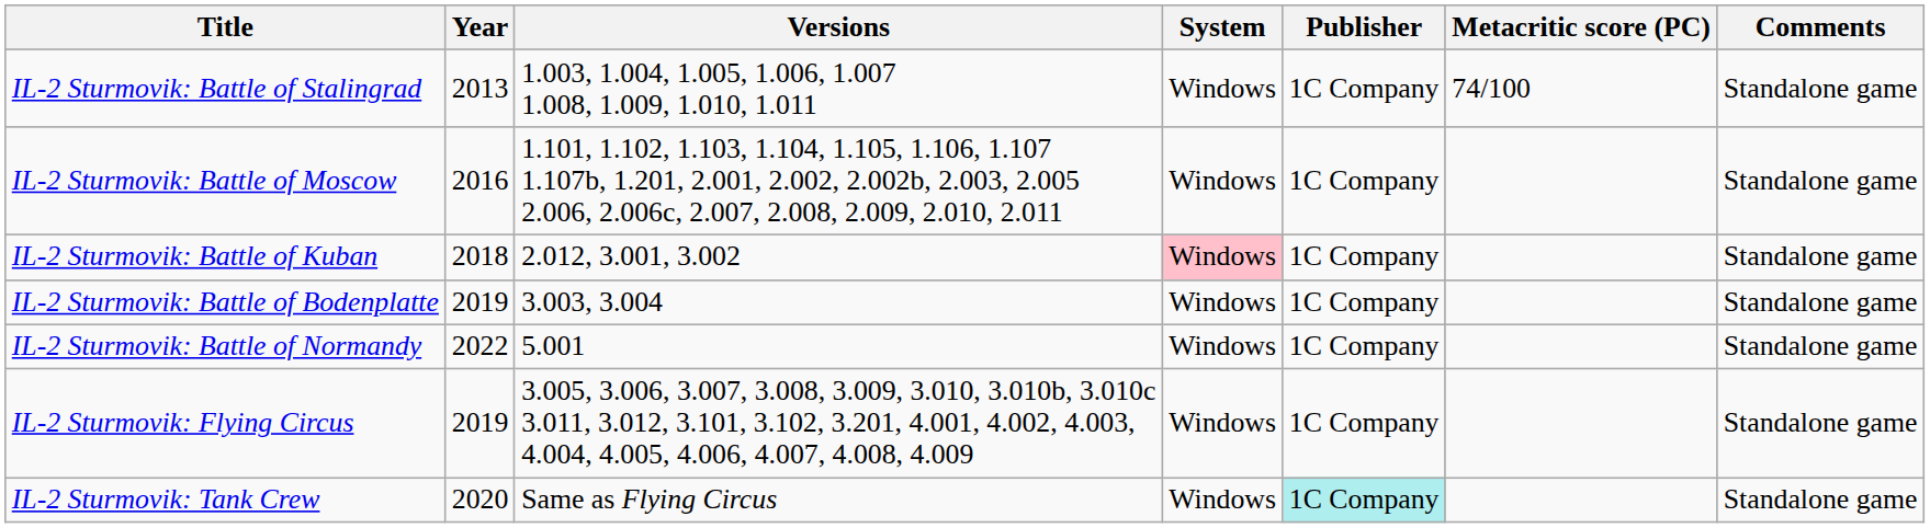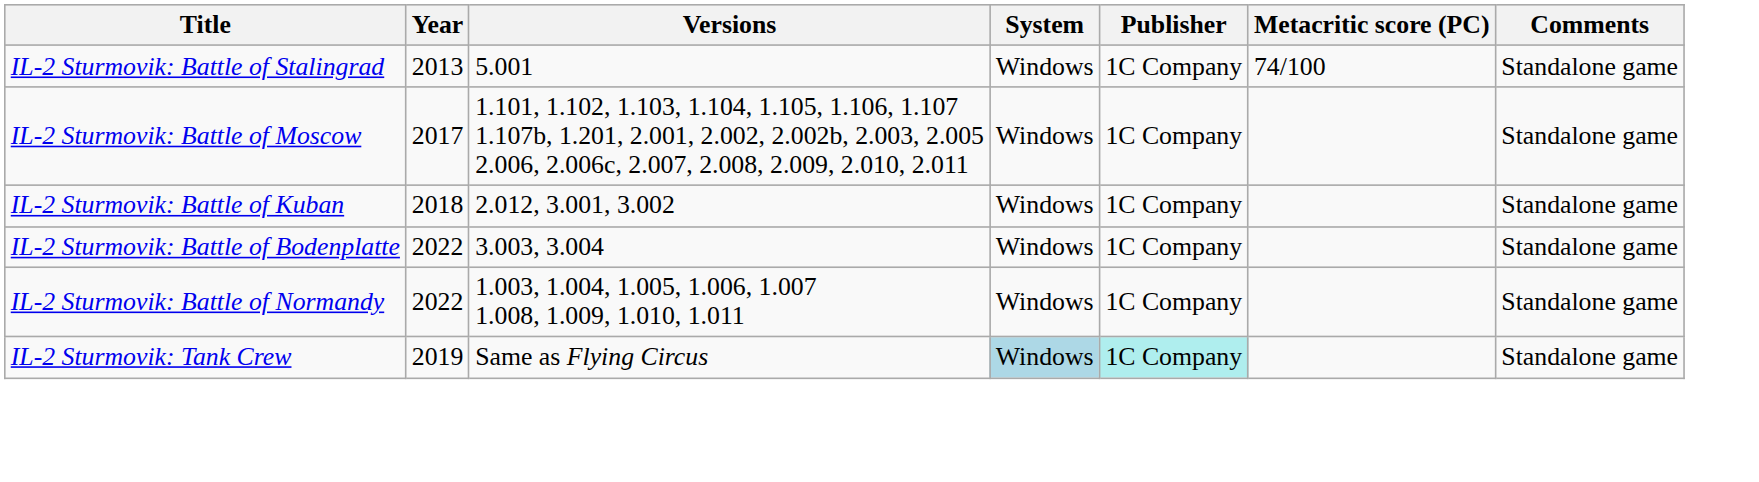 <table class="wikitable sortable">
 <tr>
 <th>Title</th>
 <th>Year</th>
 <th>Versions</th>
 <th>System</th>
 <th>Publisher</th>
 <th>Metacritic score (PC)</th>
 <th>Comments</th>
 </tr>
 <tr>
 <td><em><a href='#'>IL-2 Sturmovik: Battle of Stalingrad</a></em></td>
 <td>2013</td>
-<td>1.003, 1.004, 1.005, 1.006, 1.007<br>1.008, 1.009, 1.010, 1.011</td>
+<td>5.001</td>
 <td>Windows</td>
 <td>1C Company</td>
 <td>74/100</td>
 <td>Standalone game</td>
 </tr>
 <tr>
 <td><em><a href='#'>IL-2 Sturmovik: Battle of Moscow</a></em></td>
-<td>2016</td>
+<td>2017</td>
 <td>1.101, 1.102, 1.103, 1.104, 1.105, 1.106, 1.107<br>1.107b, 1.201, 2.001, 2.002, 2.002b, 2.003, 2.005<br>2.006, 2.006c, 2.007, 2.008, 2.009, 2.010, 2.011</td>
 <td>Windows</td>
 <td>1C Company</td>
 <td></td>
 <td>Standalone game</td>
 </tr>
 <tr>
 <td><em><a href='#'>IL-2 Sturmovik: Battle of Kuban</a></em></td>
 <td>2018</td>
 <td>2.012, 3.001, 3.002</td>
-<td style="background: pink;">Windows</td>
+<td>Windows</td>
 <td>1C Company</td>
 <td></td>
 <td>Standalone game</td>
 </tr>
 <tr>
 <td><em><a href='#'>IL-2 Sturmovik: Battle of Bodenplatte</a></em></td>
-<td>2019</td>
+<td>2022</td>
 <td>3.003, 3.004</td>
 <td>Windows</td>
 <td>1C Company</td>
 <td></td>
 <td>Standalone game</td>
 </tr>
 <tr>
 <td><em><a href='#'>IL-2 Sturmovik: Battle of Normandy</a></em></td>
 <td>2022</td>
-<td>5.001</td>
-<td>Windows</td>
-<td>1C Company</td>
-<td></td>
-<td>Standalone game</td>
-</tr>
-<tr>
-<td><em><a href='#'>IL-2 Sturmovik: Flying Circus</a></em></td>
-<td>2019</td>
-<td>3.005, 3.006, 3.007, 3.008, 3.009, 3.010, 3.010b, 3.010c<br>3.011, 3.012, 3.101, 3.102, 3.201, 4.001, 4.002, 4.003,<br>4.004, 4.005, 4.006, 4.007, 4.008, 4.009</td>
+<td>1.003, 1.004, 1.005, 1.006, 1.007<br>1.008, 1.009, 1.010, 1.011</td>
 <td>Windows</td>
 <td>1C Company</td>
 <td></td>
 <td>Standalone game</td>
 </tr>
 <tr>
 <td><em><a href='#'>IL-2 Sturmovik: Tank Crew</a></em></td>
-<td>2020</td>
+<td>2019</td>
 <td>Same as <em>Flying Circus</em></td>
-<td>Windows</td>
+<td style="background: lightblue;">Windows</td>
 <td style="background: paleturquoise;">1C Company</td>
 <td></td>
 <td>Standalone game</td>
 </tr>
 </table>
